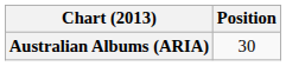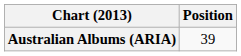 <table class="wikitable plainrowheaders">
 <tr>
 <th scope="col">Chart (2013)</th>
 <th scope="col">Position</th>
 </tr>
 <tr>
 <th scope="row">Australian Albums (ARIA)</th>
-<td style="text-align:center;">30</td>
+<td style="text-align:center;">39</td>
 </tr>
 </table>
